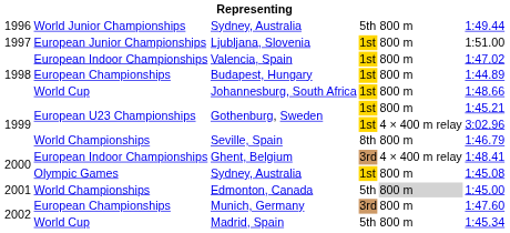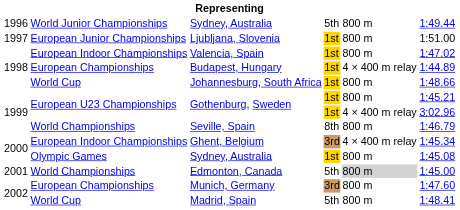 <table>
 <tr>
 <th colspan="6">Representing </th>
 </tr>
 <tr>
 <td>1996</td>
 <td><a href='#'>World Junior Championships</a></td>
 <td><a href='#'>Sydney, Australia</a></td>
 <td>5th</td>
 <td>800 m</td>
 <td><a href='#'>1:49.44</a></td>
 </tr>
 <tr>
 <td>1997</td>
 <td><a href='#'>European Junior Championships</a></td>
 <td><a href='#'>Ljubljana, Slovenia</a></td>
 <td bgcolor=gold>1st</td>
 <td>800 m</td>
 <td>1:51.00</td>
 </tr>
 <tr>
 <td rowspan=3>1998</td>
 <td><a href='#'>European Indoor Championships</a></td>
 <td><a href='#'>Valencia, Spain</a></td>
 <td bgcolor=gold>1st</td>
 <td>800 m</td>
 <td><a href='#'>1:47.02</a></td>
 </tr>
 <tr>
 <td><a href='#'>European Championships</a></td>
 <td><a href='#'>Budapest, Hungary</a></td>
 <td bgcolor=gold>1st</td>
-<td>800 m</td>
+<td>4 × 400 m relay</td>
 <td><a href='#'>1:44.89</a></td>
 </tr>
 <tr>
 <td><a href='#'>World Cup</a></td>
 <td><a href='#'>Johannesburg, South Africa</a></td>
 <td bgcolor=gold>1st</td>
 <td>800 m</td>
 <td><a href='#'>1:48.66</a></td>
 </tr>
 <tr>
 <td rowspan=3>1999</td>
 <td rowspan=2><a href='#'>European U23 Championships</a></td>
 <td rowspan=2><a href='#'>Gothenburg</a>, <a href='#'>Sweden</a></td>
 <td bgcolor=gold>1st</td>
 <td>800 m</td>
 <td><a href='#'>1:45.21</a></td>
 </tr>
 <tr>
 <td bgcolor=gold>1st</td>
 <td>4 × 400 m relay</td>
 <td><a href='#'>3:02.96</a></td>
 </tr>
 <tr>
 <td><a href='#'>World Championships</a></td>
 <td><a href='#'>Seville, Spain</a></td>
 <td>8th</td>
 <td>800 m</td>
 <td><a href='#'>1:46.79</a></td>
 </tr>
 <tr>
 <td rowspan=2>2000</td>
 <td><a href='#'>European Indoor Championships</a></td>
 <td><a href='#'>Ghent, Belgium</a></td>
 <td bgcolor=cc9966>3rd</td>
 <td>4 × 400 m relay</td>
-<td><a href='#'>1:48.41</a></td>
+<td><a href='#'>1:45.34</a></td>
 </tr>
 <tr>
 <td><a href='#'>Olympic Games</a></td>
 <td><a href='#'>Sydney, Australia</a></td>
 <td bgcolor=gold>1st</td>
 <td>800 m</td>
 <td><a href='#'>1:45.08</a></td>
 </tr>
 <tr>
 <td>2001</td>
 <td><a href='#'>World Championships</a></td>
 <td><a href='#'>Edmonton, Canada</a></td>
 <td>5th</td>
 <td style="background: lightgrey;">800 m</td>
 <td><a href='#'>1:45.00</a></td>
 </tr>
 <tr>
 <td rowspan=2>2002</td>
 <td><a href='#'>European Championships</a></td>
 <td><a href='#'>Munich, Germany</a></td>
 <td bgcolor=cc9966>3rd</td>
 <td>800 m</td>
 <td><a href='#'>1:47.60</a></td>
 </tr>
 <tr>
 <td><a href='#'>World Cup</a></td>
 <td><a href='#'>Madrid, Spain</a></td>
 <td>5th</td>
 <td>800 m</td>
-<td><a href='#'>1:45.34</a></td>
+<td><a href='#'>1:48.41</a></td>
 </tr>
 </table>
